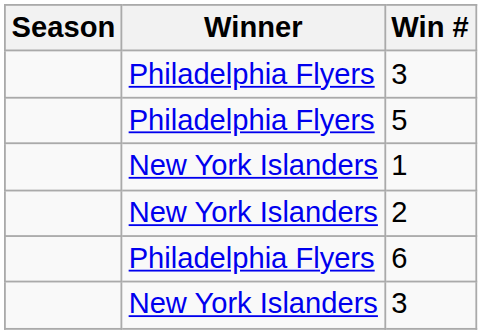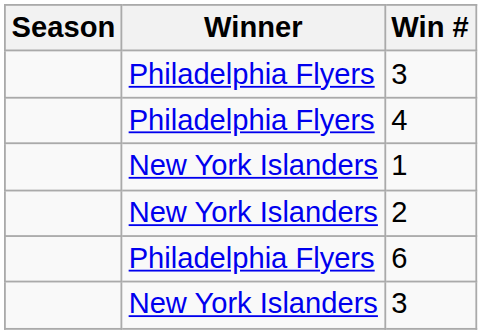 <table class="wikitable">
 <tr>
 <th>Season</th>
 <th>Winner</th>
 <th>Win #</th>
 </tr>
 <tr>
 <td></td>
 <td><a href='#'>Philadelphia Flyers</a> </td>
 <td>3</td>
 </tr>
 <tr>
 <td></td>
 <td><a href='#'>Philadelphia Flyers</a></td>
-<td>5</td>
+<td>4</td>
 </tr>
 <tr>
 <td></td>
 <td><a href='#'>New York Islanders</a></td>
 <td>1</td>
 </tr>
 <tr>
 <td></td>
 <td><a href='#'>New York Islanders</a></td>
 <td>2</td>
 </tr>
 <tr>
 <td></td>
 <td><a href='#'>Philadelphia Flyers</a></td>
 <td>6</td>
 </tr>
 <tr>
 <td></td>
 <td><a href='#'>New York Islanders</a> </td>
 <td>3</td>
 </tr>
 </table>
